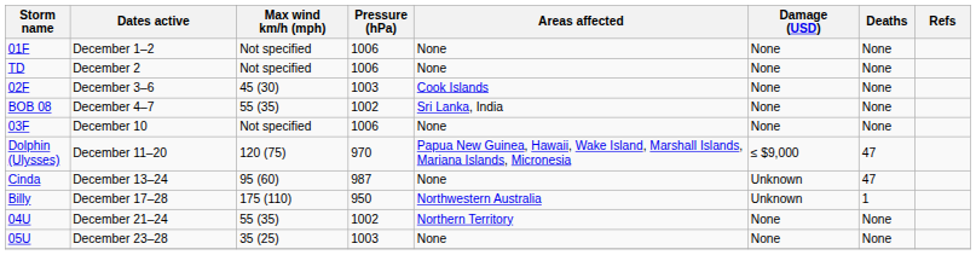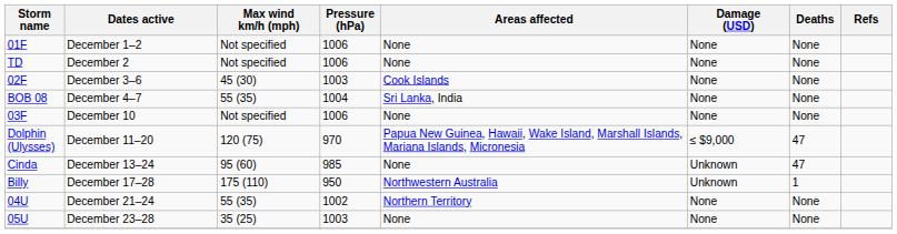 <table class="wikitable sortable">
 <tr>
 <th width="5%">Storm name</th>
 <th width="15%">Dates active</th>
 <th width="10%">Max wind<br>km/h (mph)</th>
 <th width="5%">Pressure<br>(hPa)</th>
 <th width="30%">Areas affected</th>
 <th width="10%">Damage<br>(<a href='#'>USD</a>)</th>
 <th width="5%">Deaths</th>
 <th width="5%">Refs</th>
 </tr>
 <tr>
 <td><a href='#'>01F</a></td>
 <td>December 1–2</td>
 <td>Not specified</td>
 <td>1006</td>
 <td>None</td>
 <td>None</td>
 <td>None</td>
 <td></td>
 </tr>
 <tr>
 <td><a href='#'>TD</a></td>
 <td>December 2</td>
 <td>Not specified</td>
 <td>1006</td>
 <td>None</td>
 <td>None</td>
 <td>None</td>
 <td></td>
 </tr>
 <tr>
 <td><a href='#'>02F</a></td>
 <td>December 3–6</td>
 <td>45 (30)</td>
 <td>1003</td>
 <td><a href='#'>Cook Islands</a></td>
 <td>None</td>
 <td>None</td>
 <td></td>
 </tr>
 <tr>
 <td><a href='#'>BOB 08</a></td>
 <td>December 4–7</td>
 <td>55 (35)</td>
-<td>1002</td>
+<td>1004</td>
 <td><a href='#'>Sri Lanka</a>, India</td>
 <td>None</td>
 <td>None</td>
 <td></td>
 </tr>
 <tr>
 <td><a href='#'>03F</a></td>
 <td>December 10</td>
 <td>Not specified</td>
 <td>1006</td>
 <td>None</td>
 <td>None</td>
 <td>None</td>
 <td></td>
 </tr>
 <tr>
 <td><a href='#'>Dolphin (Ulysses)</a></td>
 <td>December 11–20</td>
 <td>120 (75)</td>
 <td>970</td>
 <td><a href='#'>Papua New Guinea</a>, <a href='#'>Hawaii</a>, <a href='#'>Wake Island</a>, <a href='#'>Marshall Islands</a>, <a href='#'>Mariana Islands</a>, <a href='#'>Micronesia</a></td>
 <td>≤ $9,000</td>
 <td>47</td>
 <td></td>
 </tr>
 <tr>
 <td><a href='#'>Cinda</a></td>
 <td>December 13–24</td>
 <td>95 (60)</td>
-<td>987</td>
+<td>985</td>
 <td>None</td>
 <td>Unknown</td>
 <td>47</td>
 <td></td>
 </tr>
 <tr>
 <td><a href='#'>Billy</a></td>
 <td>December 17–28</td>
 <td>175 (110)</td>
 <td>950</td>
 <td><a href='#'>Northwestern Australia</a></td>
 <td>Unknown</td>
 <td>1</td>
 <td></td>
 </tr>
 <tr>
 <td><a href='#'>04U</a></td>
 <td>December 21–24</td>
 <td>55 (35)</td>
 <td>1002</td>
 <td><a href='#'>Northern Territory</a></td>
 <td>None</td>
 <td>None</td>
 <td></td>
 </tr>
 <tr>
 <td><a href='#'>05U</a></td>
 <td>December 23–28</td>
 <td>35 (25)</td>
 <td>1003</td>
 <td>None</td>
 <td>None</td>
 <td>None</td>
 <td></td>
 </tr>
 <tr>
 </tr>
 </table>
